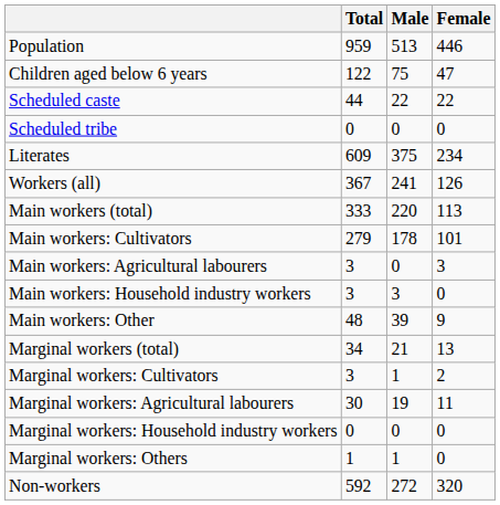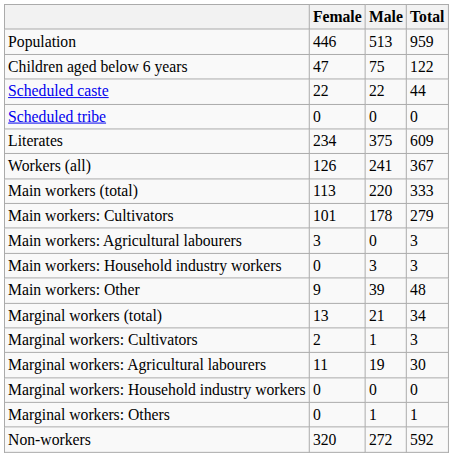 <table class="wikitable sortable">
 <tr>
 <th></th>
+<th>Female</th>
+<th>Male</th>
 <th>Total</th>
-<th>Male</th>
-<th>Female</th>
 </tr>
 <tr>
 <td>Population</td>
+<td>446</td>
+<td>513</td>
 <td>959</td>
-<td>513</td>
-<td>446</td>
 </tr>
 <tr>
 <td>Children aged below 6 years</td>
+<td>47</td>
+<td>75</td>
 <td>122</td>
-<td>75</td>
-<td>47</td>
 </tr>
 <tr>
 <td><a href='#'>Scheduled caste</a></td>
-<td>44</td>
 <td>22</td>
 <td>22</td>
+<td>44</td>
 </tr>
 <tr>
 <td><a href='#'>Scheduled tribe</a></td>
 <td>0</td>
 <td>0</td>
 <td>0</td>
 </tr>
 <tr>
 <td>Literates</td>
+<td>234</td>
+<td>375</td>
 <td>609</td>
-<td>375</td>
-<td>234</td>
 </tr>
 <tr>
 <td>Workers (all)</td>
+<td>126</td>
+<td>241</td>
 <td>367</td>
-<td>241</td>
-<td>126</td>
 </tr>
 <tr>
 <td>Main workers (total)</td>
+<td>113</td>
+<td>220</td>
 <td>333</td>
-<td>220</td>
-<td>113</td>
 </tr>
 <tr>
 <td>Main workers: Cultivators</td>
+<td>101</td>
+<td>178</td>
 <td>279</td>
-<td>178</td>
-<td>101</td>
 </tr>
 <tr>
 <td>Main workers: Agricultural labourers</td>
 <td>3</td>
 <td>0</td>
 <td>3</td>
 </tr>
 <tr>
 <td>Main workers: Household industry workers</td>
+<td>0</td>
 <td>3</td>
 <td>3</td>
-<td>0</td>
 </tr>
 <tr>
 <td>Main workers: Other</td>
+<td>9</td>
+<td>39</td>
 <td>48</td>
-<td>39</td>
-<td>9</td>
 </tr>
 <tr>
 <td>Marginal workers (total)</td>
+<td>13</td>
+<td>21</td>
 <td>34</td>
-<td>21</td>
-<td>13</td>
 </tr>
 <tr>
 <td>Marginal workers: Cultivators</td>
+<td>2</td>
+<td>1</td>
 <td>3</td>
-<td>1</td>
-<td>2</td>
 </tr>
 <tr>
 <td>Marginal workers: Agricultural labourers</td>
+<td>11</td>
+<td>19</td>
 <td>30</td>
-<td>19</td>
-<td>11</td>
 </tr>
 <tr>
 <td>Marginal workers: Household industry workers</td>
 <td>0</td>
 <td>0</td>
 <td>0</td>
 </tr>
 <tr>
 <td>Marginal workers: Others</td>
+<td>0</td>
 <td>1</td>
 <td>1</td>
-<td>0</td>
 </tr>
 <tr>
 <td>Non-workers</td>
+<td>320</td>
+<td>272</td>
 <td>592</td>
-<td>272</td>
-<td>320</td>
 </tr>
 </table>
